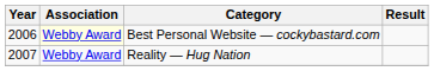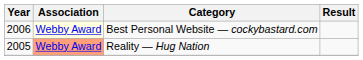 <table class="wikitable">
 <tr>
 <th>Year</th>
 <th>Association</th>
 <th>Category</th>
 <th>Result</th>
 </tr>
 <tr>
 <td>2006</td>
 <td style="background: lightyellow;"><a href='#'>Webby Award</a></td>
 <td>Best Personal Website — <em>cockybastard.com</em></td>
 <td></td>
 </tr>
 <tr>
-<td>2007</td>
-<td><a href='#'>Webby Award</a></td>
+<td>2005</td>
+<td style="background: lightsalmon;"><a href='#'>Webby Award</a></td>
 <td>Reality — <em>Hug Nation</em></td>
 <td></td>
 </tr>
 <tr>
 </tr>
 </table>
